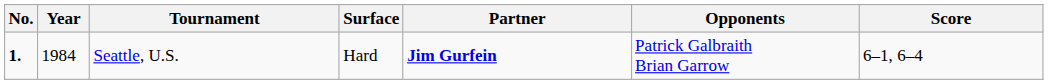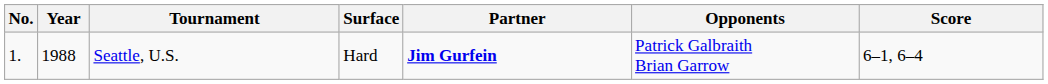 <table class="sortable wikitable" style=font-size:97%>
 <tr>
 <th style="width:20px" class="unsortable">No.</th>
 <th style="width:40px">Year</th>
 <th style="width:220px">Tournament</th>
 <th style="width:50px">Surface</th>
 <th style="width:200px">Partner</th>
 <th style="width:200px">Opponents</th>
 <th style="width:160px" class="unsortable">Score</th>
 </tr>
 <tr>
-<td><strong>1.</strong></td>
-<td>1984</td>
+<td>1.</td>
+<td>1988</td>
 <td><a href='#'>Seattle</a>, U.S.</td>
 <td>Hard</td>
 <td><strong> <a href='#'>Jim Gurfein</a></strong></td>
 <td> <a href='#'>Patrick Galbraith</a><br> <a href='#'>Brian Garrow</a></td>
 <td>6–1, 6–4</td>
 </tr>
 </table>
